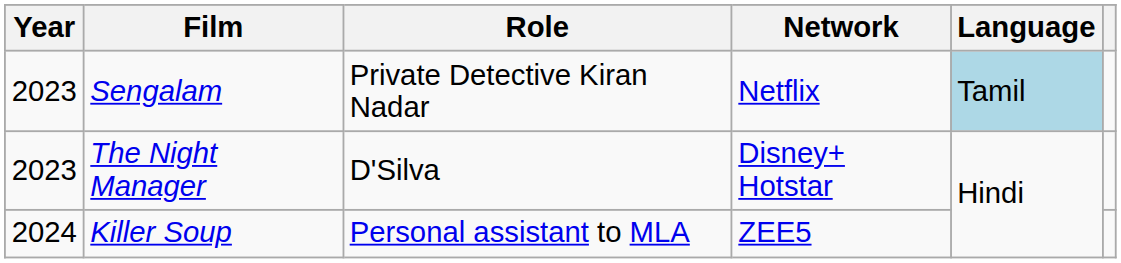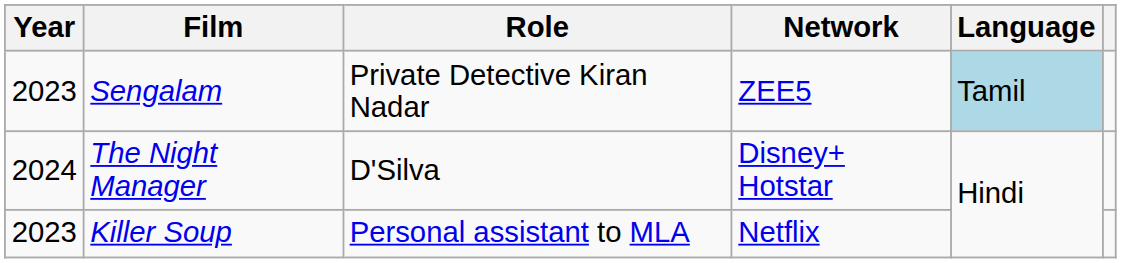 <table class="wikitable sortable">
 <tr>
 <th>Year</th>
 <th>Film</th>
 <th>Role</th>
 <th>Network</th>
 <th>Language</th>
 <th scope="col" class="unsortable"></th>
 </tr>
 <tr>
 <td>2023</td>
 <td><em><a href='#'>Sengalam</a></em></td>
 <td>Private Detective Kiran Nadar</td>
-<td><a href='#'>Netflix</a></td>
+<td><a href='#'>ZEE5</a></td>
 <td style="background: lightblue;">Tamil</td>
 <td></td>
 </tr>
 <tr>
-<td>2023</td>
+<td>2024</td>
 <td><em><a href='#'>The Night Manager</a></em></td>
 <td>D'Silva</td>
 <td><a href='#'>Disney+ Hotstar</a></td>
 <td rowspan="2">Hindi</td>
 <td></td>
 </tr>
 <tr>
-<td>2024</td>
+<td>2023</td>
 <td><em><a href='#'>Killer Soup</a></em></td>
 <td><a href='#'>Personal assistant</a> to <a href='#'>MLA</a></td>
-<td><a href='#'>ZEE5</a></td>
+<td><a href='#'>Netflix</a></td>
 <td></td>
 </tr>
 </table>
